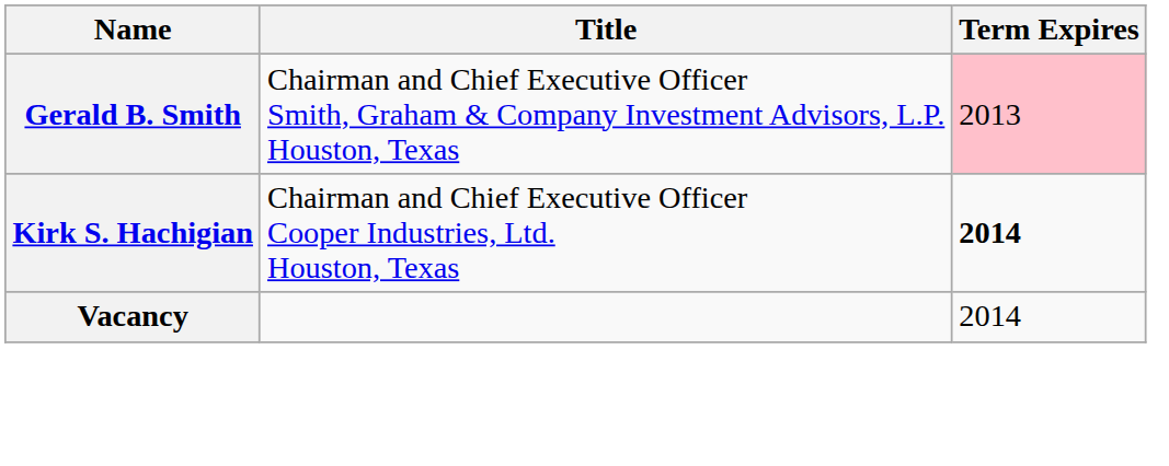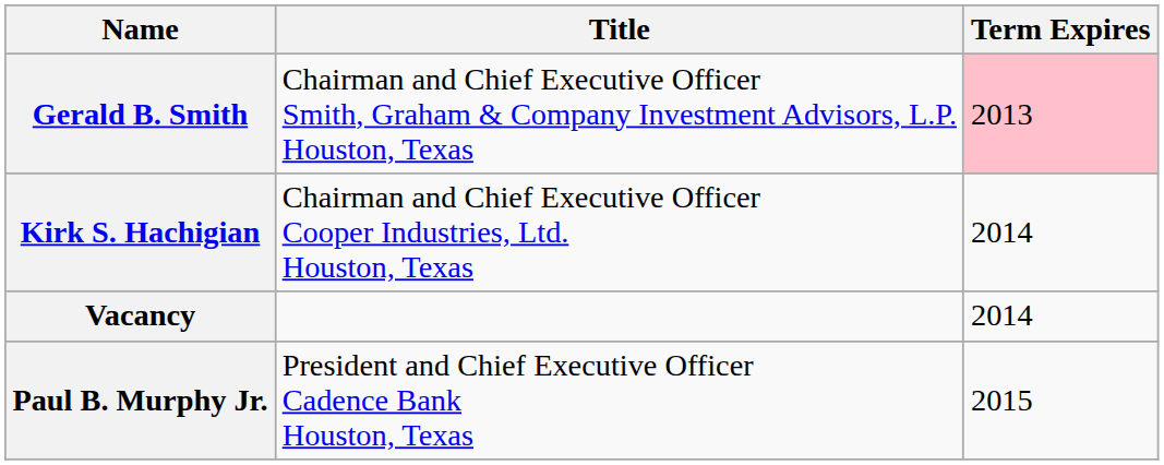 <table class="wikitable sortable">
 <tr>
 <th>Name</th>
 <th>Title</th>
 <th>Term Expires</th>
 </tr>
 <tr>
 <th><a href='#'>Gerald B. Smith</a></th>
 <td>Chairman and Chief Executive Officer<br><a href='#'>Smith, Graham & Company Investment Advisors, L.P.</a><br><a href='#'>Houston, Texas</a></td>
 <td style="background: pink;">2013</td>
 </tr>
 <tr>
 <th><a href='#'>Kirk S. Hachigian</a></th>
 <td>Chairman and Chief Executive Officer<br><a href='#'>Cooper Industries, Ltd.</a><br><a href='#'>Houston, Texas</a></td>
-<td><strong>2014</strong></td>
+<td>2014</td>
 </tr>
 <tr>
 <th>Vacancy</th>
 <td></td>
 <td>2014</td>
 </tr>
+<tr>
+<th>Paul B. Murphy Jr.</th>
+<td>President and Chief Executive Officer<br><a href='#'>Cadence Bank</a><br><a href='#'>Houston, Texas</a></td>
+<td>2015</td>
+</tr>
 </table>
